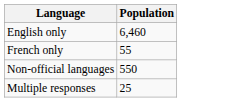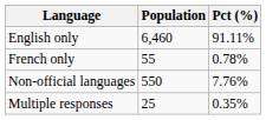 <table class="wikitable">
 <tr>
 <th>Language</th>
 <th>Population</th>
+<th>Pct (%)</th>
 </tr>
 <tr>
 <td>English only</td>
 <td>6,460</td>
+<td>91.11%</td>
 </tr>
 <tr>
 <td>French only</td>
 <td>55</td>
+<td>0.78%</td>
 </tr>
 <tr>
 <td>Non-official languages</td>
 <td>550</td>
+<td>7.76%</td>
 </tr>
 <tr>
 <td>Multiple responses</td>
 <td>25</td>
+<td>0.35%</td>
 </tr>
 </table>
